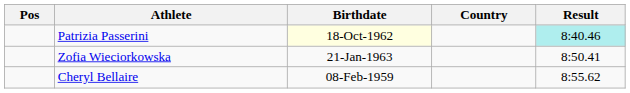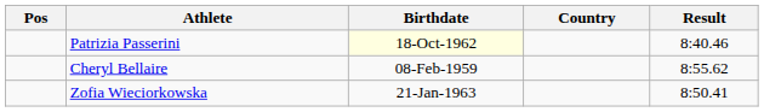 <table class="wikitable"  style="text-align:center; width:60%;">
 <tr>
 <th>Pos</th>
 <th>Athlete</th>
 <th>Birthdate</th>
 <th>Country</th>
 <th>Result</th>
 </tr>
 <tr>
 <td align=center></td>
 <td align=left><a href='#'>Patrizia Passerini</a></td>
 <td style="background: lightyellow;">18-Oct-1962</td>
 <td align=left></td>
-<td style="background: paleturquoise;">8:40.46</td>
+<td>8:40.46</td>
+</tr>
+<tr>
+<td align=center></td>
+<td align=left><a href='#'>Cheryl Bellaire</a></td>
+<td>08-Feb-1959</td>
+<td align=left></td>
+<td>8:55.62</td>
 </tr>
 <tr>
 <td align=center></td>
 <td align=left><a href='#'>Zofia Wieciorkowska</a></td>
 <td>21-Jan-1963</td>
 <td align=left></td>
 <td>8:50.41</td>
 </tr>
-<tr>
-<td align=center></td>
-<td align=left><a href='#'>Cheryl Bellaire</a></td>
-<td>08-Feb-1959</td>
-<td align=left></td>
-<td>8:55.62</td>
-</tr>
 </table>
